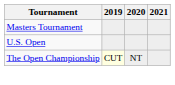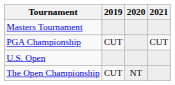 <table class="wikitable" style="font-size:95%;text-align:center;">
 <tr>
 <th>Tournament</th>
 <th>2019</th>
 <th>2020</th>
 <th>2021</th>
 </tr>
 <tr>
 <td align=left><a href='#'>Masters Tournament</a></td>
 <td style="background:#eeeeee;"></td>
 <td style="background:#eeeeee;"></td>
 <td style="background:#eeeeee;"></td>
 </tr>
 <tr>
+<td align=left><a href='#'>PGA Championship</a></td>
+<td>CUT</td>
+<td style="background:#eeeeee;"></td>
+<td>CUT</td>
+</tr>
+<tr>
 <td align=left><a href='#'>U.S. Open</a></td>
 <td style="background:#eeeeee;"></td>
 <td style="background:#eeeeee;"></td>
 <td style="background:#eeeeee;"></td>
 </tr>
 <tr>
 <td align=left><a href='#'>The Open Championship</a></td>
-<td style="background: lightyellow;">CUT</td>
+<td>CUT</td>
 <td style="background:#eeeeee;">NT</td>
 <td style="background:#eeeeee;"></td>
 </tr>
 </table>
